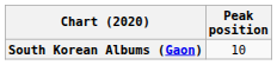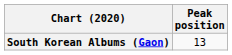 <table class="wikitable plainrowheaders" style="text-align:center">
 <tr>
 <th scope="col">Chart (2020)</th>
 <th scope="col">Peak<br>position</th>
 </tr>
 <tr>
 <th scope="row">South Korean Albums (<a href='#'>Gaon</a>)</th>
-<td>10</td>
+<td>13</td>
 </tr>
 </table>
